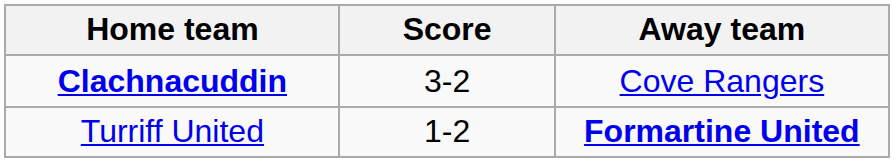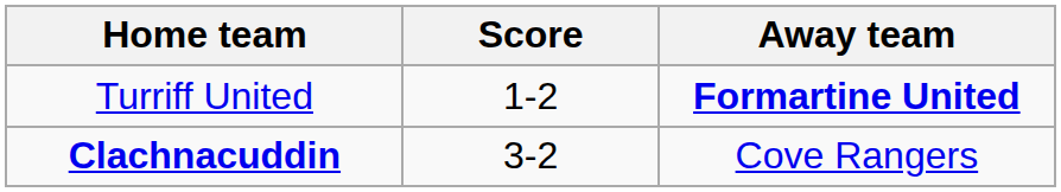 <table class="wikitable" style="border-collapse: collapse;text-align: center;">
 <tr>
 <th width=160>Home team</th>
 <th width=100>Score</th>
 <th width=160>Away team</th>
 </tr>
 <tr>
+<td><a href='#'>Turriff United</a></td>
+<td>1-2</td>
+<td><strong><a href='#'>Formartine United</a></strong></td>
+</tr>
+<tr>
 <td><strong><a href='#'>Clachnacuddin</a></strong></td>
 <td>3-2</td>
 <td><a href='#'>Cove Rangers</a></td>
 </tr>
 <tr>
-<td><a href='#'>Turriff United</a></td>
-<td>1-2</td>
-<td><strong><a href='#'>Formartine United</a></strong></td>
-</tr>
-<tr>
 </tr>
 </table>
